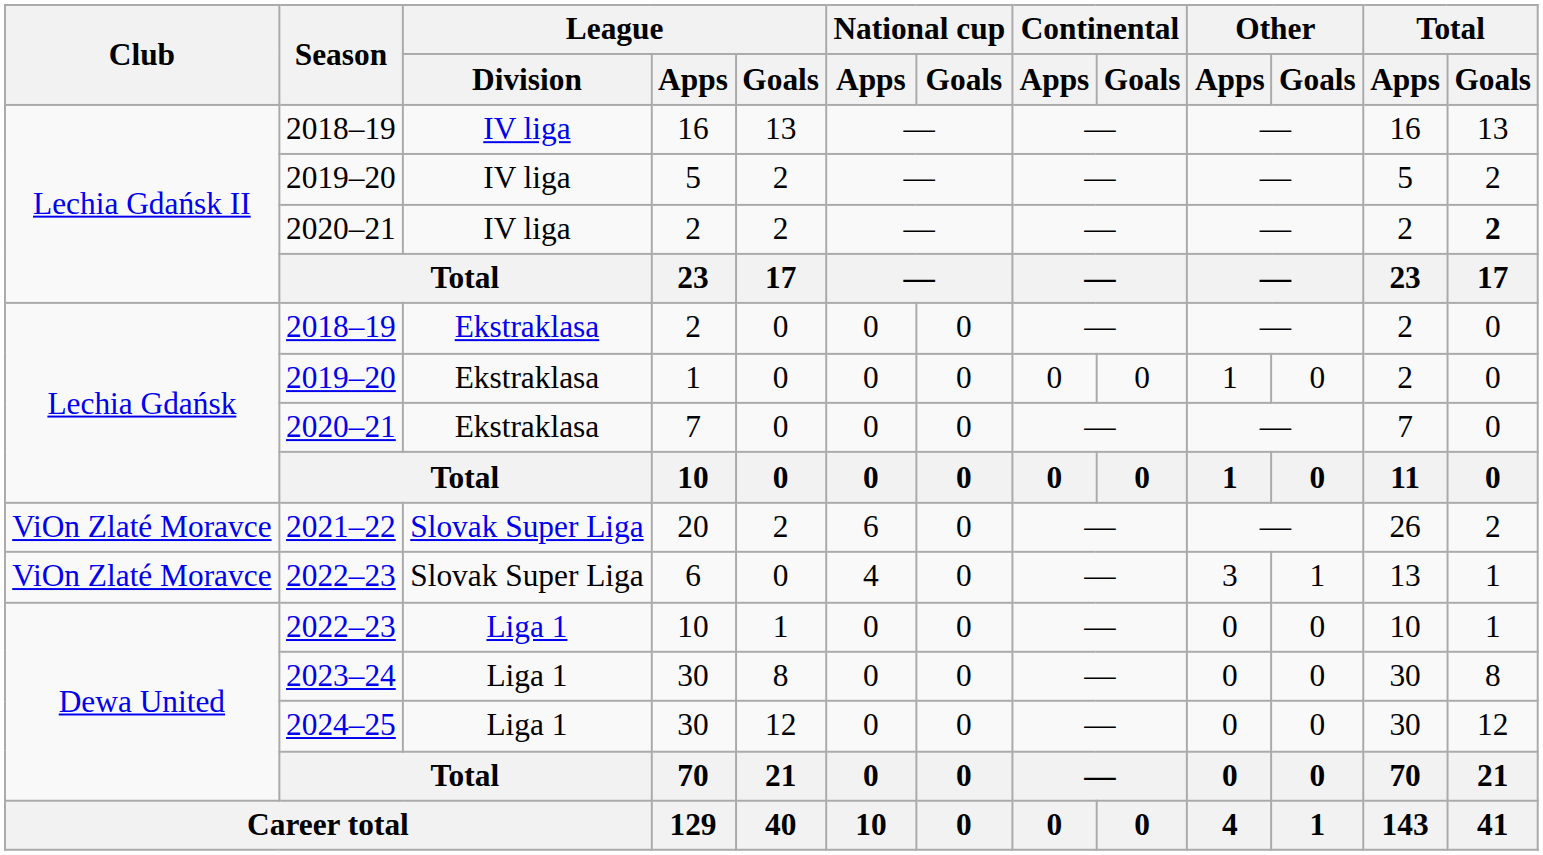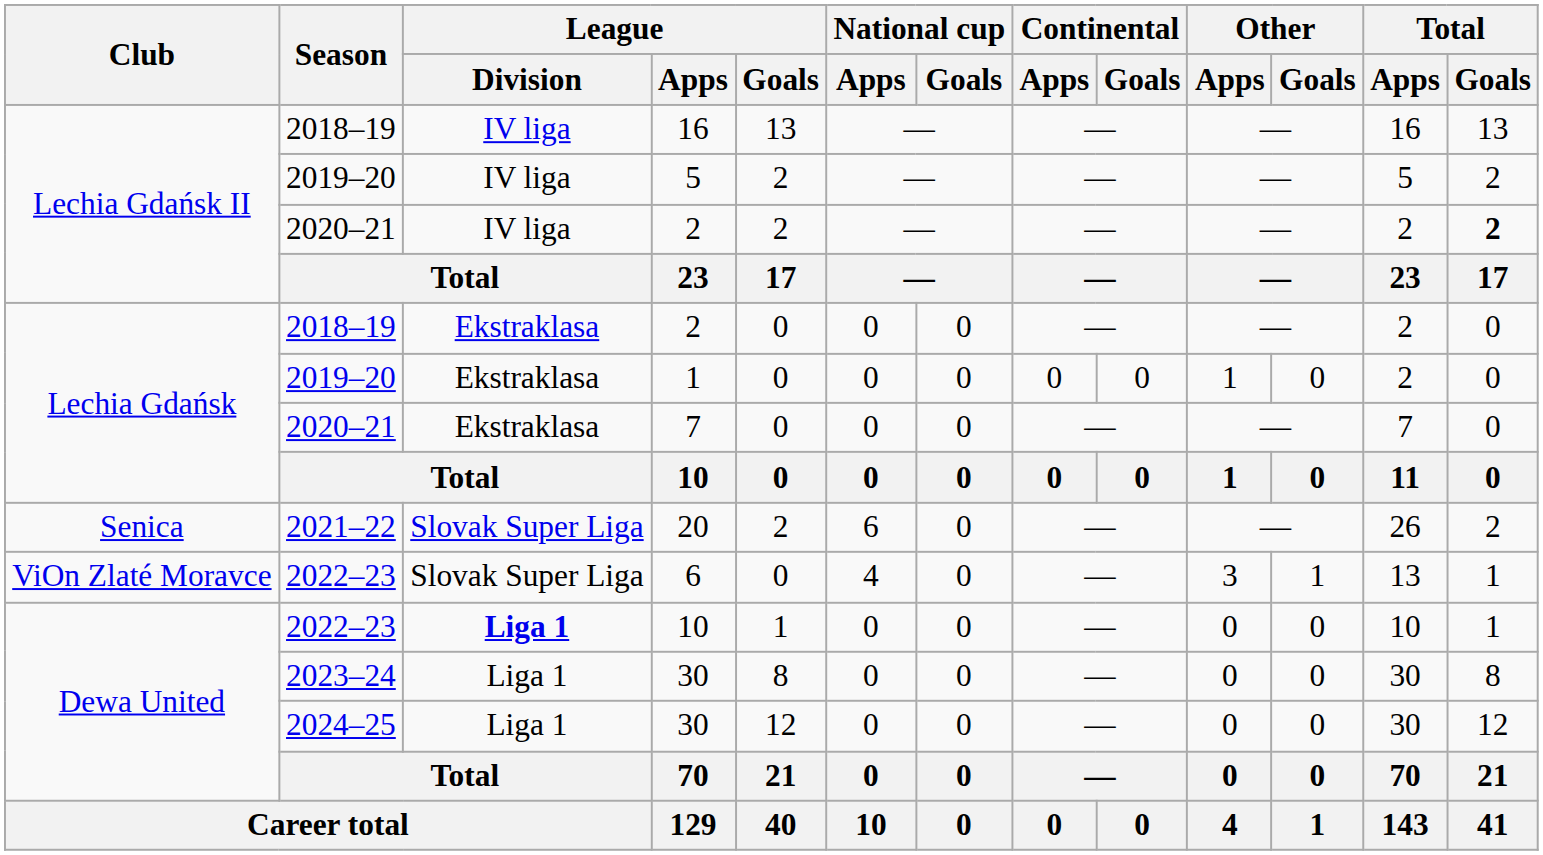 <table class="wikitable" style="text-align:center">
 <tr>
 <th rowspan="2">Club</th>
 <th rowspan="2">Season</th>
 <th colspan="3">League</th>
 <th colspan="2">National cup</th>
 <th colspan="2">Continental</th>
 <th colspan="2">Other</th>
 <th colspan="2">Total</th>
 </tr>
 <tr>
 <th>Division</th>
 <th>Apps</th>
 <th>Goals</th>
 <th>Apps</th>
 <th>Goals</th>
 <th>Apps</th>
 <th>Goals</th>
 <th>Apps</th>
 <th>Goals</th>
 <th>Apps</th>
 <th>Goals</th>
 </tr>
 <tr>
 <td rowspan="4"><a href='#'>Lechia Gdańsk II</a></td>
 <td>2018–19 </td>
 <td rowspan="1"><a href='#'>IV liga</a></td>
 <td>16</td>
 <td>13</td>
 <td colspan="2">—</td>
 <td colspan="2">—</td>
 <td colspan="2">—</td>
 <td>16</td>
 <td>13</td>
 </tr>
 <tr>
 <td>2019–20</td>
 <td rowspan="1">IV liga</td>
 <td>5</td>
 <td>2</td>
 <td colspan="2">—</td>
 <td colspan="2">—</td>
 <td colspan="2">—</td>
 <td>5</td>
 <td>2</td>
 </tr>
 <tr>
 <td>2020–21</td>
 <td rowspan="1">IV liga</td>
 <td>2</td>
 <td>2</td>
 <td colspan="2">—</td>
 <td colspan="2">—</td>
 <td colspan="2">—</td>
 <td>2</td>
 <td><strong>2</strong></td>
 </tr>
 <tr>
 <th colspan="2">Total</th>
 <th>23</th>
 <th>17</th>
 <th colspan="2">—</th>
 <th colspan="2">—</th>
 <th colspan="2">—</th>
 <th>23</th>
 <th>17</th>
 </tr>
 <tr>
 <td rowspan=4><a href='#'>Lechia Gdańsk</a></td>
 <td><a href='#'>2018–19</a></td>
 <td rowspan=1><a href='#'>Ekstraklasa</a></td>
 <td>2</td>
 <td>0</td>
 <td>0</td>
 <td>0</td>
 <td colspan="2">—</td>
 <td colspan="2">—</td>
 <td>2</td>
 <td>0</td>
 </tr>
 <tr>
 <td><a href='#'>2019–20</a></td>
 <td rowspan=1>Ekstraklasa</td>
 <td>1</td>
 <td>0</td>
 <td>0</td>
 <td>0</td>
 <td>0</td>
 <td>0</td>
 <td>1</td>
 <td>0</td>
 <td>2</td>
 <td>0</td>
 </tr>
 <tr>
 <td><a href='#'>2020–21</a></td>
 <td rowspan=1>Ekstraklasa</td>
 <td>7</td>
 <td>0</td>
 <td>0</td>
 <td>0</td>
 <td colspan="2">—</td>
 <td colspan="2">—</td>
 <td>7</td>
 <td>0</td>
 </tr>
 <tr>
 <th colspan="2">Total</th>
 <th>10</th>
 <th>0</th>
 <th>0</th>
 <th>0</th>
 <th>0</th>
 <th>0</th>
 <th>1</th>
 <th>0</th>
 <th>11</th>
 <th>0</th>
 </tr>
 <tr>
-<td rowspan=1><a href='#'>ViOn Zlaté Moravce</a></td>
+<td rowspan=1><a href='#'>Senica</a></td>
 <td><a href='#'>2021–22</a></td>
 <td rowspan=1><a href='#'>Slovak Super Liga</a></td>
 <td>20</td>
 <td>2</td>
 <td>6</td>
 <td>0</td>
 <td colspan="2">—</td>
 <td colspan="2">—</td>
 <td>26</td>
 <td>2</td>
 </tr>
 <tr>
 <td rowspan=1><a href='#'>ViOn Zlaté Moravce</a></td>
 <td><a href='#'>2022–23</a></td>
 <td rowspan=1>Slovak Super Liga</td>
 <td>6</td>
 <td>0</td>
 <td>4</td>
 <td>0</td>
 <td colspan="2">—</td>
 <td>3</td>
 <td>1</td>
 <td>13</td>
 <td>1</td>
 </tr>
 <tr>
 <td rowspan=4><a href='#'>Dewa United</a></td>
 <td><a href='#'>2022–23</a></td>
-<td rowspan=1><a href='#'>Liga 1</a></td>
+<td rowspan=1><strong><a href='#'>Liga 1</a></strong></td>
 <td>10</td>
 <td>1</td>
 <td>0</td>
 <td>0</td>
 <td colspan="2">—</td>
 <td>0</td>
 <td>0</td>
 <td>10</td>
 <td>1</td>
 </tr>
 <tr>
 <td><a href='#'>2023–24</a></td>
 <td>Liga 1</td>
 <td>30</td>
 <td>8</td>
 <td>0</td>
 <td>0</td>
 <td colspan="2">—</td>
 <td>0</td>
 <td>0</td>
 <td>30</td>
 <td>8</td>
 </tr>
 <tr>
 <td><a href='#'>2024–25</a></td>
 <td>Liga 1</td>
 <td>30</td>
 <td>12</td>
 <td>0</td>
 <td>0</td>
 <td colspan="2">—</td>
 <td>0</td>
 <td>0</td>
 <td>30</td>
 <td>12</td>
 </tr>
 <tr>
 <th colspan="2">Total</th>
 <th>70</th>
 <th>21</th>
 <th>0</th>
 <th>0</th>
 <th colspan="2">—</th>
 <th>0</th>
 <th>0</th>
 <th>70</th>
 <th>21</th>
 </tr>
 <tr>
 <th colspan=3>Career total</th>
 <th>129</th>
 <th>40</th>
 <th>10</th>
 <th>0</th>
 <th>0</th>
 <th>0</th>
 <th>4</th>
 <th>1</th>
 <th>143</th>
 <th>41</th>
 </tr>
 </table>
